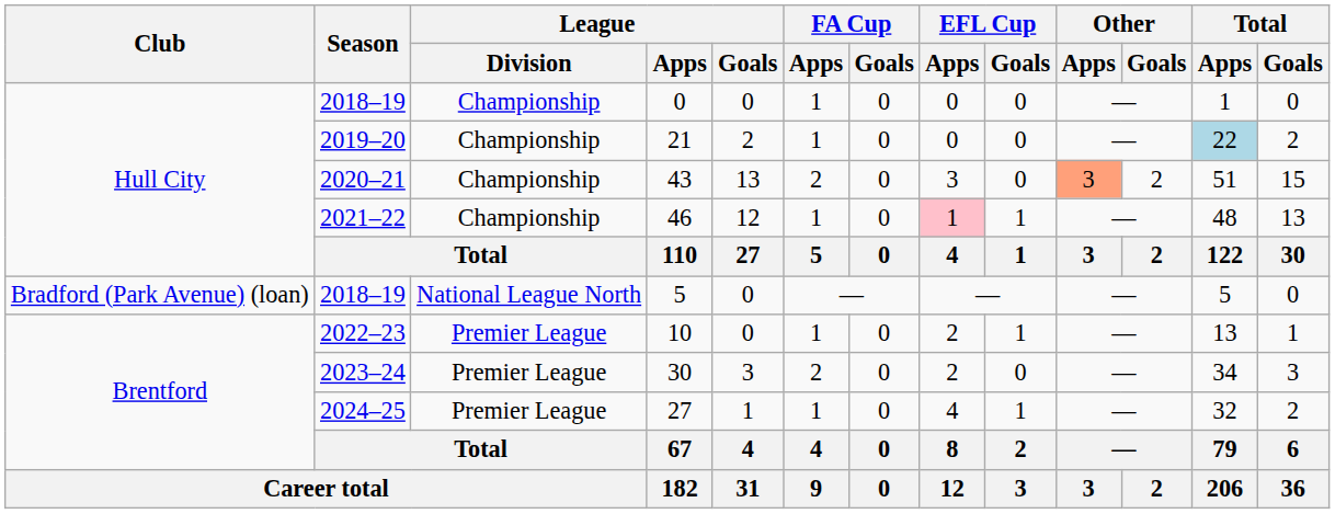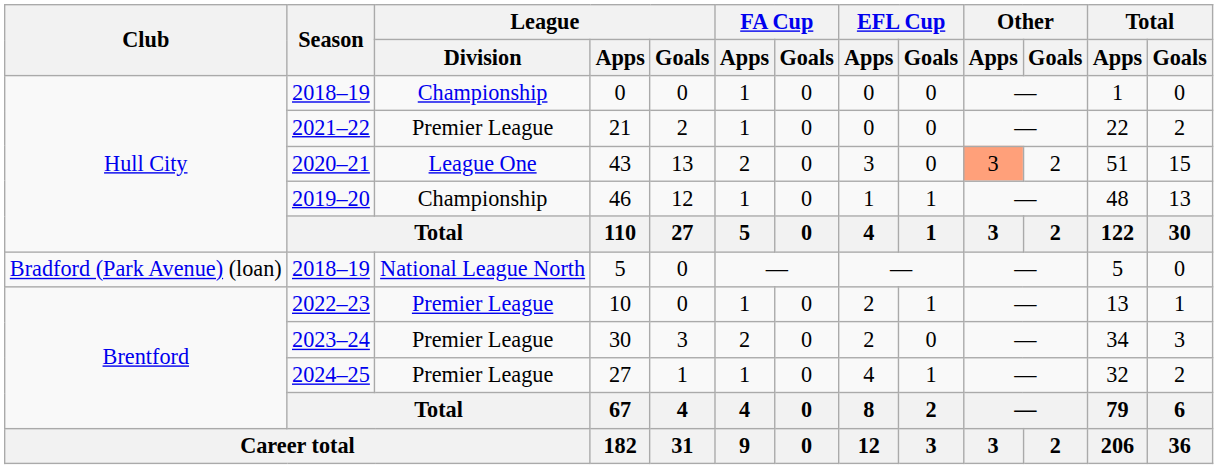 <table class="wikitable" style="text-align: center;">
 <tr>
 <th rowspan="2">Club</th>
 <th rowspan="2">Season</th>
 <th colspan="3">League</th>
 <th colspan="2"><a href='#'>FA Cup</a></th>
 <th colspan="2"><a href='#'>EFL Cup</a></th>
 <th colspan="2">Other</th>
 <th colspan="2">Total</th>
 </tr>
 <tr>
 <th>Division</th>
 <th>Apps</th>
 <th>Goals</th>
 <th>Apps</th>
 <th>Goals</th>
 <th>Apps</th>
 <th>Goals</th>
 <th>Apps</th>
 <th>Goals</th>
 <th>Apps</th>
 <th>Goals</th>
 </tr>
 <tr>
 <td rowspan="5"><a href='#'>Hull City</a></td>
 <td><a href='#'>2018–19</a></td>
 <td><a href='#'>Championship</a></td>
 <td>0</td>
 <td>0</td>
 <td>1</td>
 <td>0</td>
 <td>0</td>
 <td>0</td>
 <td colspan="2">—</td>
 <td>1</td>
 <td>0</td>
 </tr>
 <tr>
-<td><a href='#'>2019–20</a></td>
-<td>Championship</td>
+<td><a href='#'>2021–22</a></td>
+<td>Premier League</td>
 <td>21</td>
 <td>2</td>
 <td>1</td>
 <td>0</td>
 <td>0</td>
 <td>0</td>
 <td colspan="2">—</td>
-<td style="background: lightblue;">22</td>
+<td>22</td>
 <td>2</td>
 </tr>
 <tr>
 <td><a href='#'>2020–21</a></td>
-<td>Championship</td>
+<td><a href='#'>League One</a></td>
 <td>43</td>
 <td>13</td>
 <td>2</td>
 <td>0</td>
 <td>3</td>
 <td>0</td>
 <td style="background: lightsalmon;">3</td>
 <td>2</td>
 <td>51</td>
 <td>15</td>
 </tr>
 <tr>
-<td><a href='#'>2021–22</a></td>
+<td><a href='#'>2019–20</a></td>
 <td>Championship</td>
 <td>46</td>
 <td>12</td>
 <td>1</td>
 <td>0</td>
-<td style="background: pink;">1</td>
+<td>1</td>
 <td>1</td>
 <td colspan="2">—</td>
 <td>48</td>
 <td>13</td>
 </tr>
 <tr>
 <th colspan=2>Total</th>
 <th>110</th>
 <th>27</th>
 <th>5</th>
 <th>0</th>
 <th>4</th>
 <th>1</th>
 <th>3</th>
 <th>2</th>
 <th>122</th>
 <th>30</th>
 </tr>
 <tr>
 <td><a href='#'>Bradford (Park Avenue)</a> (loan)</td>
 <td><a href='#'>2018–19</a></td>
 <td><a href='#'>National League North</a></td>
 <td>5</td>
 <td>0</td>
 <td colspan="2">—</td>
 <td colspan="2">—</td>
 <td colspan="2">—</td>
 <td>5</td>
 <td>0</td>
 </tr>
 <tr>
 <td rowspan="4"><a href='#'>Brentford</a></td>
 <td><a href='#'>2022–23</a></td>
 <td><a href='#'>Premier League</a></td>
 <td>10</td>
 <td>0</td>
 <td>1</td>
 <td>0</td>
 <td>2</td>
 <td>1</td>
 <td colspan=2>—</td>
 <td>13</td>
 <td>1</td>
 </tr>
 <tr>
 <td><a href='#'>2023–24</a></td>
 <td>Premier League</td>
 <td>30</td>
 <td>3</td>
 <td>2</td>
 <td>0</td>
 <td>2</td>
 <td>0</td>
 <td colspan="2">—</td>
 <td>34</td>
 <td>3</td>
 </tr>
 <tr>
 <td><a href='#'>2024–25</a></td>
 <td>Premier League</td>
 <td>27</td>
 <td>1</td>
 <td>1</td>
 <td>0</td>
 <td>4</td>
 <td>1</td>
 <td colspan="2">—</td>
 <td>32</td>
 <td>2</td>
 </tr>
 <tr>
 <th colspan="2">Total</th>
 <th>67</th>
 <th>4</th>
 <th>4</th>
 <th>0</th>
 <th>8</th>
 <th>2</th>
 <th colspan="2">—</th>
 <th>79</th>
 <th>6</th>
 </tr>
 <tr>
 <th colspan="3">Career total</th>
 <th>182</th>
 <th>31</th>
 <th>9</th>
 <th>0</th>
 <th>12</th>
 <th>3</th>
 <th>3</th>
 <th>2</th>
 <th>206</th>
 <th>36</th>
 </tr>
 </table>
